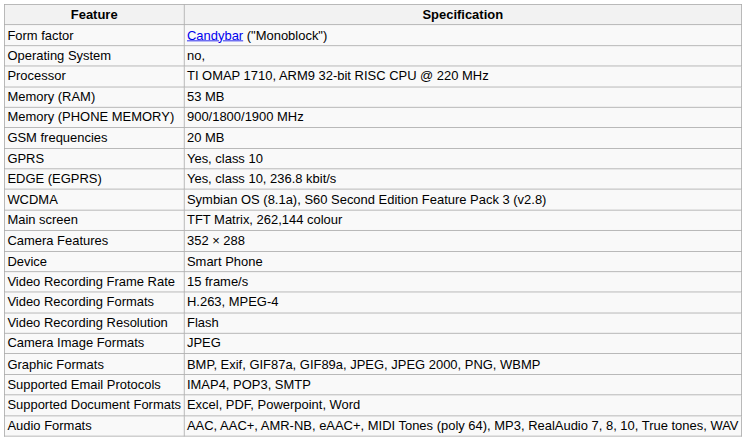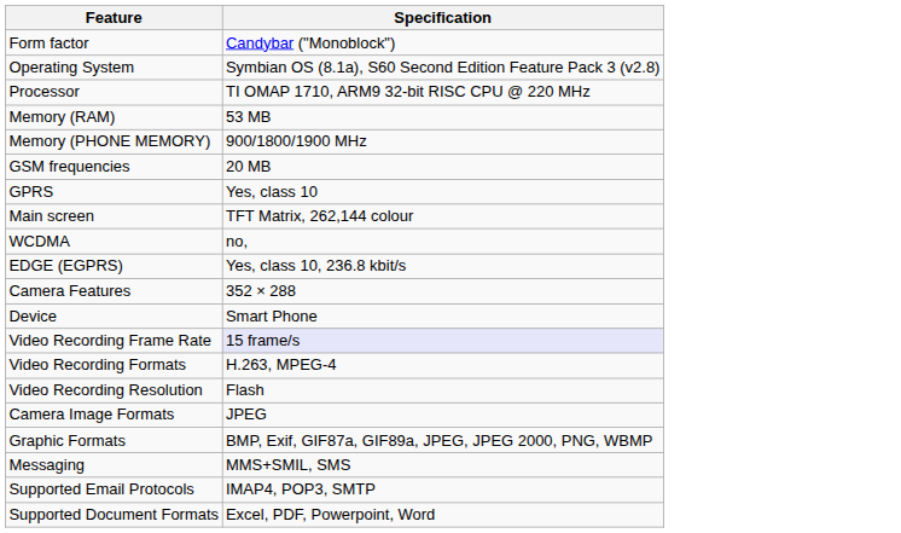 <table class="wikitable">
 <tr>
 <th>Feature</th>
 <th>Specification</th>
 </tr>
 <tr>
 <td>Form factor</td>
 <td><a href='#'>Candybar</a> ("Monoblock")</td>
 </tr>
 <tr>
 <td>Operating System</td>
-<td>no,</td>
+<td>Symbian OS (8.1a), S60 Second Edition Feature Pack 3 (v2.8)</td>
 </tr>
 <tr>
 <td>Processor</td>
 <td>TI OMAP 1710, ARM9 32-bit RISC CPU @ 220 MHz</td>
 </tr>
 <tr>
 <td>Memory (RAM)</td>
 <td>53 MB</td>
 </tr>
 <tr>
 <td>Memory (PHONE MEMORY)</td>
 <td>900/1800/1900 MHz</td>
 </tr>
 <tr>
 <td>GSM frequencies</td>
 <td>20 MB</td>
 </tr>
 <tr>
 <td>GPRS</td>
 <td>Yes, class 10</td>
 </tr>
 <tr>
-<td>EDGE (EGPRS)</td>
-<td>Yes, class 10, 236.8 kbit/s</td>
+<td>Main screen</td>
+<td>TFT Matrix, 262,144 colour</td>
 </tr>
 <tr>
 <td>WCDMA</td>
-<td>Symbian OS (8.1a), S60 Second Edition Feature Pack 3 (v2.8)</td>
+<td>no,</td>
 </tr>
 <tr>
-<td>Main screen</td>
-<td>TFT Matrix, 262,144 colour</td>
+<td>EDGE (EGPRS)</td>
+<td>Yes, class 10, 236.8 kbit/s</td>
 </tr>
 <tr>
 <td>Camera Features</td>
 <td>352 × 288</td>
 </tr>
 <tr>
 <td>Device</td>
 <td>Smart Phone</td>
 </tr>
 <tr>
 <td>Video Recording Frame Rate</td>
-<td>15 frame/s</td>
+<td style="background: lavender;">15 frame/s</td>
 </tr>
 <tr>
 <td>Video Recording Formats</td>
 <td>H.263, MPEG-4</td>
 </tr>
 <tr>
 <td>Video Recording Resolution</td>
 <td>Flash</td>
 </tr>
 <tr>
 <td>Camera Image Formats</td>
 <td>JPEG</td>
 </tr>
 <tr>
 <td>Graphic Formats</td>
 <td>BMP, Exif, GIF87a, GIF89a, JPEG, JPEG 2000, PNG, WBMP</td>
 </tr>
 <tr>
+<td>Messaging</td>
+<td>MMS+SMIL, SMS</td>
+</tr>
+<tr>
 <td>Supported Email Protocols</td>
 <td>IMAP4, POP3, SMTP</td>
 </tr>
 <tr>
 <td>Supported Document Formats</td>
 <td>Excel, PDF, Powerpoint, Word</td>
 </tr>
-<tr>
-<td>Audio Formats</td>
-<td>AAC, AAC+, AMR-NB, eAAC+, MIDI Tones (poly 64), MP3, RealAudio 7, 8, 10, True tones, WAV</td>
-</tr>
 </table>
